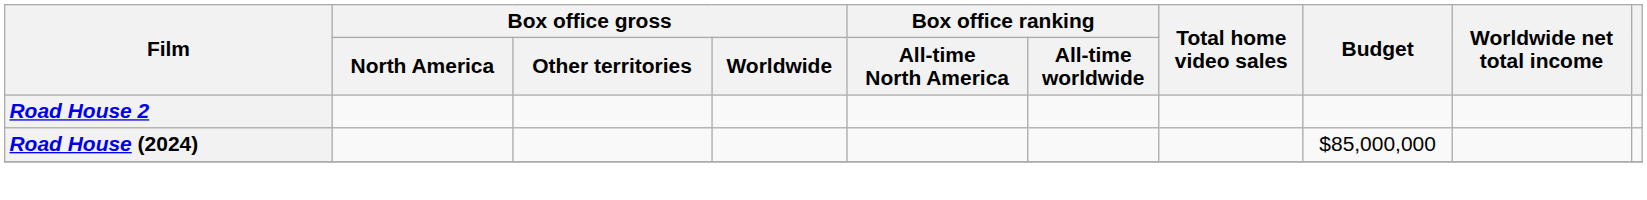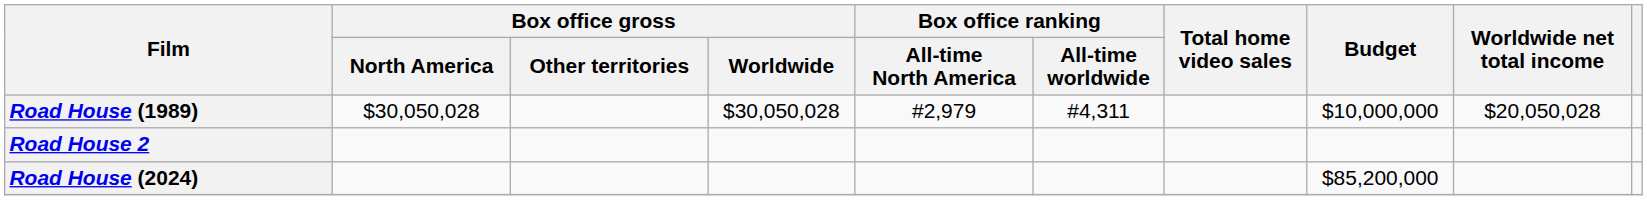 <table class="wikitable sortable" width=99% border="1" style="text-align: center;">
 <tr>
 <th rowspan="2" style="width:20%;">Film</th>
 <th colspan="3">Box office gross</th>
 <th colspan="2">Box office ranking</th>
 <th rowspan="2">Total home <br>video sales</th>
 <th rowspan="2">Budget</th>
 <th rowspan="2">Worldwide net<br>total income</th>
 <th rowspan="2"></th>
 </tr>
 <tr>
 <th>North America</th>
 <th>Other territories</th>
 <th>Worldwide</th>
 <th>All-time <br>North America</th>
 <th>All-time <br>worldwide</th>
+</tr>
+<tr>
+<th style="text-align: left;"><em><a href='#'>Road House</a></em> (1989)</th>
+<td>$30,050,028</td>
+<td></td>
+<td>$30,050,028</td>
+<td>#2,979</td>
+<td>#4,311</td>
+<td></td>
+<td>$10,000,000</td>
+<td>$20,050,028</td>
+<td></td>
 </tr>
 <tr>
 <th style="text-align: left;"><em><a href='#'>Road House 2</a></em></th>
 <td></td>
 <td></td>
 <td></td>
 <td></td>
 <td></td>
 <td></td>
 <td></td>
 <td></td>
 <td></td>
 </tr>
 <tr>
 <th style="text-align: left;"><em><a href='#'>Road House</a></em> (2024)</th>
 <td></td>
 <td></td>
 <td></td>
 <td></td>
 <td></td>
 <td></td>
-<td>$85,000,000</td>
+<td>$85,200,000</td>
 <td></td>
 <td></td>
 </tr>
 <tr>
 </tr>
 </table>
